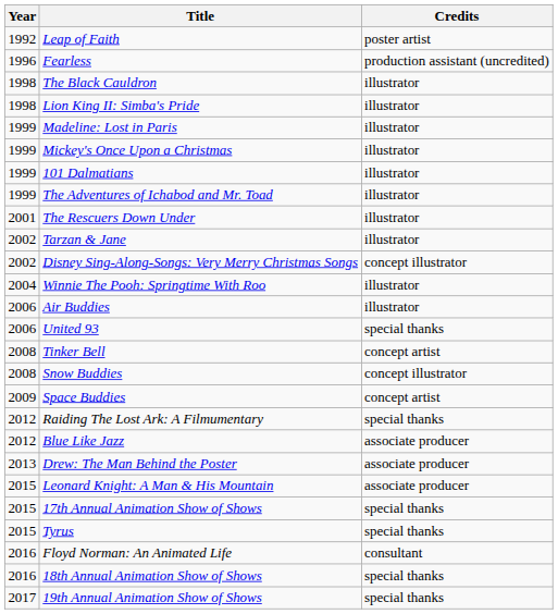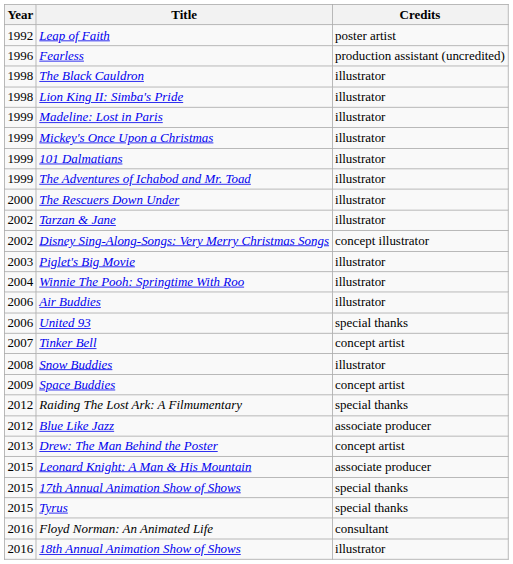 <table class="wikitable sortable">
 <tr>
 <th>Year</th>
 <th>Title</th>
 <th>Credits</th>
 </tr>
 <tr>
 <td>1992</td>
 <td><a href='#'><em>Leap of Faith</em></a></td>
 <td>poster artist</td>
 </tr>
 <tr>
 <td>1996</td>
 <td><a href='#'><em>Fearless</em></a></td>
 <td>production assistant (uncredited)</td>
 </tr>
 <tr>
 <td>1998</td>
 <td><a href='#'><em>The Black Cauldron</em></a></td>
 <td>illustrator</td>
 </tr>
 <tr>
 <td>1998</td>
 <td><a href='#'><em>Lion King II: Simba's Pride</em></a></td>
 <td>illustrator</td>
 </tr>
 <tr>
 <td>1999</td>
 <td><em><a href='#'>Madeline: Lost in Paris</a></em></td>
 <td>illustrator</td>
 </tr>
 <tr>
 <td>1999</td>
 <td><em><a href='#'>Mickey's Once Upon a Christmas</a></em></td>
 <td>illustrator</td>
 </tr>
 <tr>
 <td>1999</td>
 <td><a href='#'><em>101 Dalmatians</em></a></td>
 <td>illustrator</td>
 </tr>
 <tr>
 <td>1999</td>
 <td><em><a href='#'>The Adventures of Ichabod and Mr. Toad</a></em></td>
 <td>illustrator</td>
 </tr>
 <tr>
-<td>2001</td>
+<td>2000</td>
 <td><em><a href='#'>The Rescuers Down Under</a></em></td>
 <td>illustrator</td>
 </tr>
 <tr>
 <td>2002</td>
 <td><em><a href='#'>Tarzan & Jane</a></em></td>
 <td>illustrator</td>
 </tr>
 <tr>
 <td>2002</td>
 <td><a href='#'><em>Disney Sing-Along-Songs: Very Merry Christmas Songs</em></a></td>
 <td>concept illustrator</td>
+</tr>
+<tr>
+<td>2003</td>
+<td><em><a href='#'>Piglet's Big Movie</a></em></td>
+<td>illustrator</td>
 </tr>
 <tr>
 <td>2004</td>
 <td><a href='#'><em>Winnie The Pooh: Springtime With Roo</em></a></td>
 <td>illustrator</td>
 </tr>
 <tr>
 <td>2006</td>
 <td><em><a href='#'>Air Buddies</a></em></td>
 <td>illustrator</td>
 </tr>
 <tr>
 <td>2006</td>
 <td><a href='#'><em>United 93</em></a></td>
 <td>special thanks</td>
 </tr>
 <tr>
-<td>2008</td>
+<td>2007</td>
 <td><a href='#'><em>Tinker Bell</em></a></td>
 <td>concept artist</td>
 </tr>
 <tr>
 <td>2008</td>
 <td><em><a href='#'>Snow Buddies</a></em></td>
-<td>concept illustrator</td>
+<td>illustrator</td>
 </tr>
 <tr>
 <td>2009</td>
 <td><em><a href='#'>Space Buddies</a></em></td>
 <td>concept artist</td>
 </tr>
 <tr>
 <td>2012</td>
 <td><em>Raiding The Lost Ark: A Filmumentary</em></td>
 <td>special thanks</td>
 </tr>
 <tr>
 <td>2012</td>
 <td><a href='#'><em>Blue Like Jazz</em></a></td>
 <td>associate producer</td>
 </tr>
 <tr>
 <td>2013</td>
 <td><em><a href='#'>Drew: The Man Behind the Poster</a></em></td>
-<td>associate producer</td>
+<td>concept artist</td>
 </tr>
 <tr>
 <td>2015</td>
 <td><em><a href='#'>Leonard Knight: A Man & His Mountain</a></em></td>
 <td>associate producer</td>
 </tr>
 <tr>
 <td>2015</td>
 <td><a href='#'><em>17th Annual Animation Show of Shows</em></a></td>
 <td>special thanks</td>
 </tr>
 <tr>
 <td>2015</td>
 <td><a href='#'><em>Tyrus</em></a></td>
 <td>special thanks</td>
 </tr>
 <tr>
 <td>2016</td>
 <td><em>Floyd Norman: An Animated Life</em></td>
 <td>consultant</td>
 </tr>
 <tr>
 <td>2016</td>
 <td><a href='#'><em>18th Annual Animation Show of Shows</em></a></td>
-<td>special thanks</td>
-</tr>
-<tr>
-<td>2017</td>
-<td><a href='#'><em>19th Annual Animation Show of Shows</em></a></td>
-<td>special thanks</td>
+<td>illustrator</td>
 </tr>
 </table>
